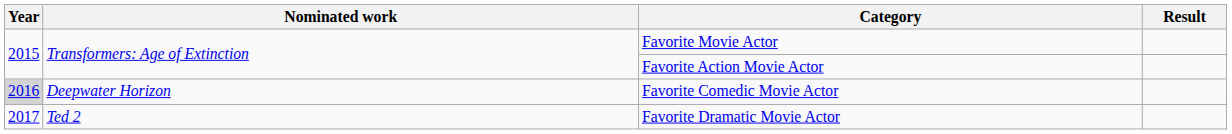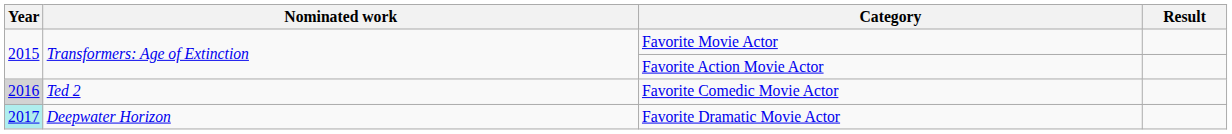 <table class=wikitable>
 <tr>
 <th scope="col" style="width:1em;">Year</th>
 <th scope="col" style="width:39em;">Nominated work</th>
 <th scope="col" style="width:33em;">Category</th>
 <th scope="col" style="width:5em;">Result</th>
 </tr>
 <tr>
 <td rowspan="2"><a href='#'>2015</a></td>
 <td rowspan="2"><em><a href='#'>Transformers: Age of Extinction</a></em></td>
 <td><a href='#'>Favorite Movie Actor</a></td>
 <td></td>
 </tr>
 <tr>
 <td><a href='#'>Favorite Action Movie Actor</a></td>
 <td></td>
 </tr>
 <tr>
 <td style="background: lightgrey;"><a href='#'>2016</a></td>
-<td><em><a href='#'>Deepwater Horizon</a></em></td>
+<td><em><a href='#'>Ted 2</a></em></td>
 <td><a href='#'>Favorite Comedic Movie Actor</a></td>
 <td></td>
 </tr>
 <tr>
-<td><a href='#'>2017</a></td>
-<td><em><a href='#'>Ted 2</a></em></td>
+<td style="background: paleturquoise;"><a href='#'>2017</a></td>
+<td><em><a href='#'>Deepwater Horizon</a></em></td>
 <td><a href='#'>Favorite Dramatic Movie Actor</a></td>
 <td></td>
 </tr>
 </table>
